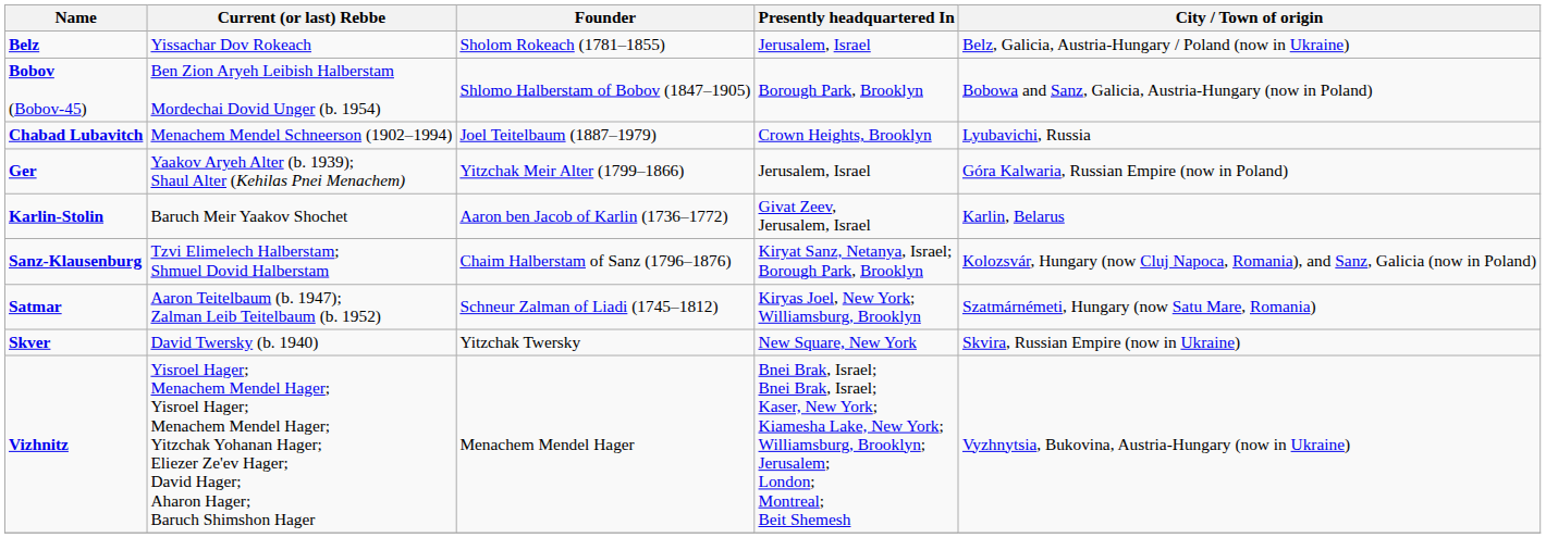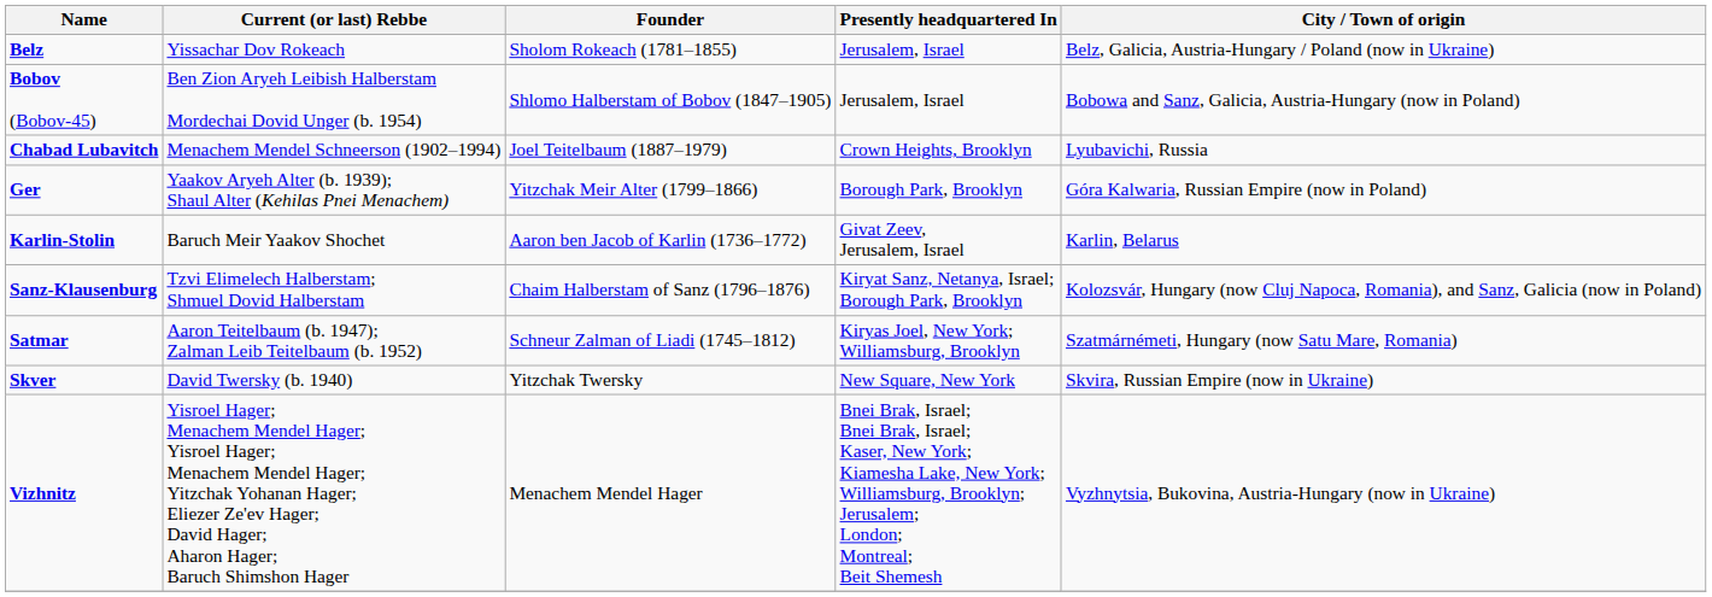 <table class="wikitable">
 <tr>
 <th>Name</th>
 <th>Current (or last) Rebbe</th>
 <th>Founder</th>
 <th>Presently headquartered In</th>
 <th>City / Town of origin</th>
 </tr>
 <tr>
 <td><strong><a href='#'>Belz</a></strong></td>
 <td><a href='#'>Yissachar Dov Rokeach</a></td>
 <td><a href='#'>Sholom Rokeach</a> (1781–1855)</td>
 <td><a href='#'>Jerusalem</a>, <a href='#'>Israel</a></td>
 <td><a href='#'>Belz</a>, Galicia, Austria-Hungary / Poland (now in <a href='#'>Ukraine</a>)</td>
 </tr>
 <tr>
 <td><strong><a href='#'>Bobov</a></strong><br><br>(<a href='#'>Bobov-45</a>)</td>
 <td><a href='#'>Ben Zion Aryeh Leibish Halberstam</a><br><br><a href='#'>Mordechai Dovid Unger</a> (b. 1954)</td>
 <td><a href='#'>Shlomo Halberstam of Bobov</a> (1847–1905)</td>
-<td><a href='#'>Borough Park</a>, <a href='#'>Brooklyn</a></td>
+<td>Jerusalem, Israel</td>
 <td><a href='#'>Bobowa</a> and <a href='#'>Sanz</a>, Galicia, Austria-Hungary (now in Poland)</td>
 </tr>
 <tr>
 <td><strong><a href='#'>Chabad Lubavitch</a></strong></td>
 <td><a href='#'>Menachem Mendel Schneerson</a> (1902–1994)</td>
 <td><a href='#'>Joel Teitelbaum</a> (1887–1979)</td>
 <td><a href='#'>Crown Heights, Brooklyn</a></td>
 <td><a href='#'>Lyubavichi</a>, Russia</td>
 </tr>
 <tr>
 <td><strong><a href='#'>Ger</a></strong></td>
 <td><a href='#'>Yaakov Aryeh Alter</a> (b. 1939);<br><a href='#'>Shaul Alter</a> (<em>Kehilas Pnei Menachem)</em></td>
 <td><a href='#'>Yitzchak Meir Alter</a> (1799–1866)</td>
-<td>Jerusalem, Israel</td>
+<td><a href='#'>Borough Park</a>, <a href='#'>Brooklyn</a></td>
 <td><a href='#'>Góra Kalwaria</a>, Russian Empire (now in Poland)</td>
 </tr>
 <tr>
 <td><strong><a href='#'>Karlin-Stolin</a></strong></td>
 <td>Baruch Meir Yaakov Shochet</td>
 <td><a href='#'>Aaron ben Jacob of Karlin</a> (1736–1772)</td>
 <td><a href='#'>Givat Zeev</a>, <br>Jerusalem, Israel</td>
 <td><a href='#'>Karlin</a>, <a href='#'>Belarus</a></td>
 </tr>
 <tr>
 <td><strong><a href='#'>Sanz-Klausenburg</a></strong></td>
 <td><a href='#'>Tzvi Elimelech Halberstam</a>; <br> <a href='#'>Shmuel Dovid Halberstam</a></td>
 <td><a href='#'>Chaim Halberstam</a> of Sanz (1796–1876)</td>
 <td><a href='#'>Kiryat Sanz, Netanya</a>, Israel;<br> <a href='#'>Borough Park</a>, <a href='#'>Brooklyn</a></td>
 <td><a href='#'>Kolozsvár</a>, Hungary (now <a href='#'>Cluj Napoca</a>, <a href='#'>Romania</a>), and <a href='#'>Sanz</a>, Galicia (now in Poland)</td>
 </tr>
 <tr>
 <td><strong><a href='#'>Satmar</a></strong></td>
 <td><a href='#'>Aaron Teitelbaum</a> (b. 1947); <br><a href='#'>Zalman Leib Teitelbaum</a> (b. 1952)</td>
 <td><a href='#'>Schneur Zalman of Liadi</a> (1745–1812)</td>
 <td><a href='#'>Kiryas Joel</a>, <a href='#'>New York</a>;<br><a href='#'>Williamsburg, Brooklyn</a></td>
 <td><a href='#'>Szatmárnémeti</a>, Hungary (now <a href='#'>Satu Mare</a>, <a href='#'>Romania</a>)</td>
 </tr>
 <tr>
 <td><strong><a href='#'>Skver</a></strong></td>
 <td><a href='#'>David Twersky</a> (b. 1940)</td>
 <td>Yitzchak Twersky</td>
 <td><a href='#'>New Square, New York</a></td>
 <td><a href='#'>Skvira</a>, Russian Empire (now in <a href='#'>Ukraine</a>)</td>
 </tr>
 <tr>
 <td><strong><a href='#'>Vizhnitz</a></strong></td>
 <td><a href='#'>Yisroel Hager</a>;<br><a href='#'>Menachem Mendel Hager</a>;<br>Yisroel Hager;<br>Menachem Mendel Hager;<br>Yitzchak Yohanan Hager;<br>Eliezer Ze'ev Hager;<br>David Hager;<br>Aharon Hager;<br>Baruch Shimshon Hager</td>
 <td>Menachem Mendel Hager</td>
 <td><a href='#'>Bnei Brak</a>, Israel;<br><a href='#'>Bnei Brak</a>, Israel;<br><a href='#'>Kaser, New York</a>;<br><a href='#'>Kiamesha Lake, New York</a>;<br><a href='#'>Williamsburg, Brooklyn</a>;<br><a href='#'>Jerusalem</a>;<br><a href='#'>London</a>;<br><a href='#'>Montreal</a>;<br><a href='#'>Beit Shemesh</a></td>
 <td><a href='#'>Vyzhnytsia</a>, Bukovina, Austria-Hungary (now in <a href='#'>Ukraine</a>)</td>
 </tr>
 <tr>
 </tr>
 </table>
